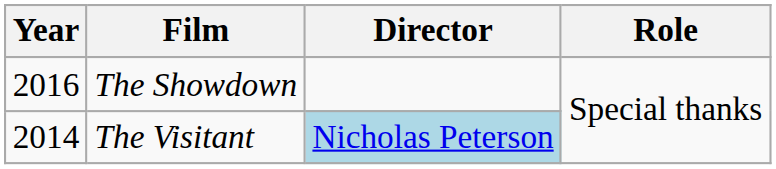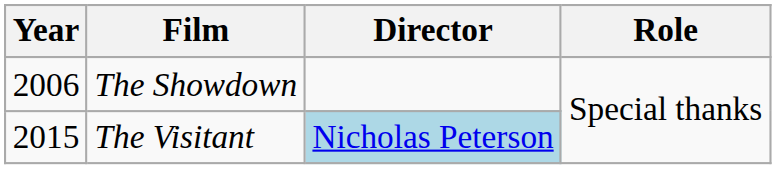 <table class="wikitable">
 <tr>
 <th>Year</th>
 <th>Film</th>
 <th>Director</th>
 <th>Role</th>
 </tr>
 <tr>
-<td>2016</td>
+<td>2006</td>
 <td><em>The Showdown</em></td>
 <td></td>
 <td rowspan=2>Special thanks</td>
 </tr>
 <tr>
-<td>2014</td>
+<td>2015</td>
 <td><em>The Visitant</em></td>
 <td style="background: lightblue;"><a href='#'>Nicholas Peterson</a></td>
 </tr>
 </table>
